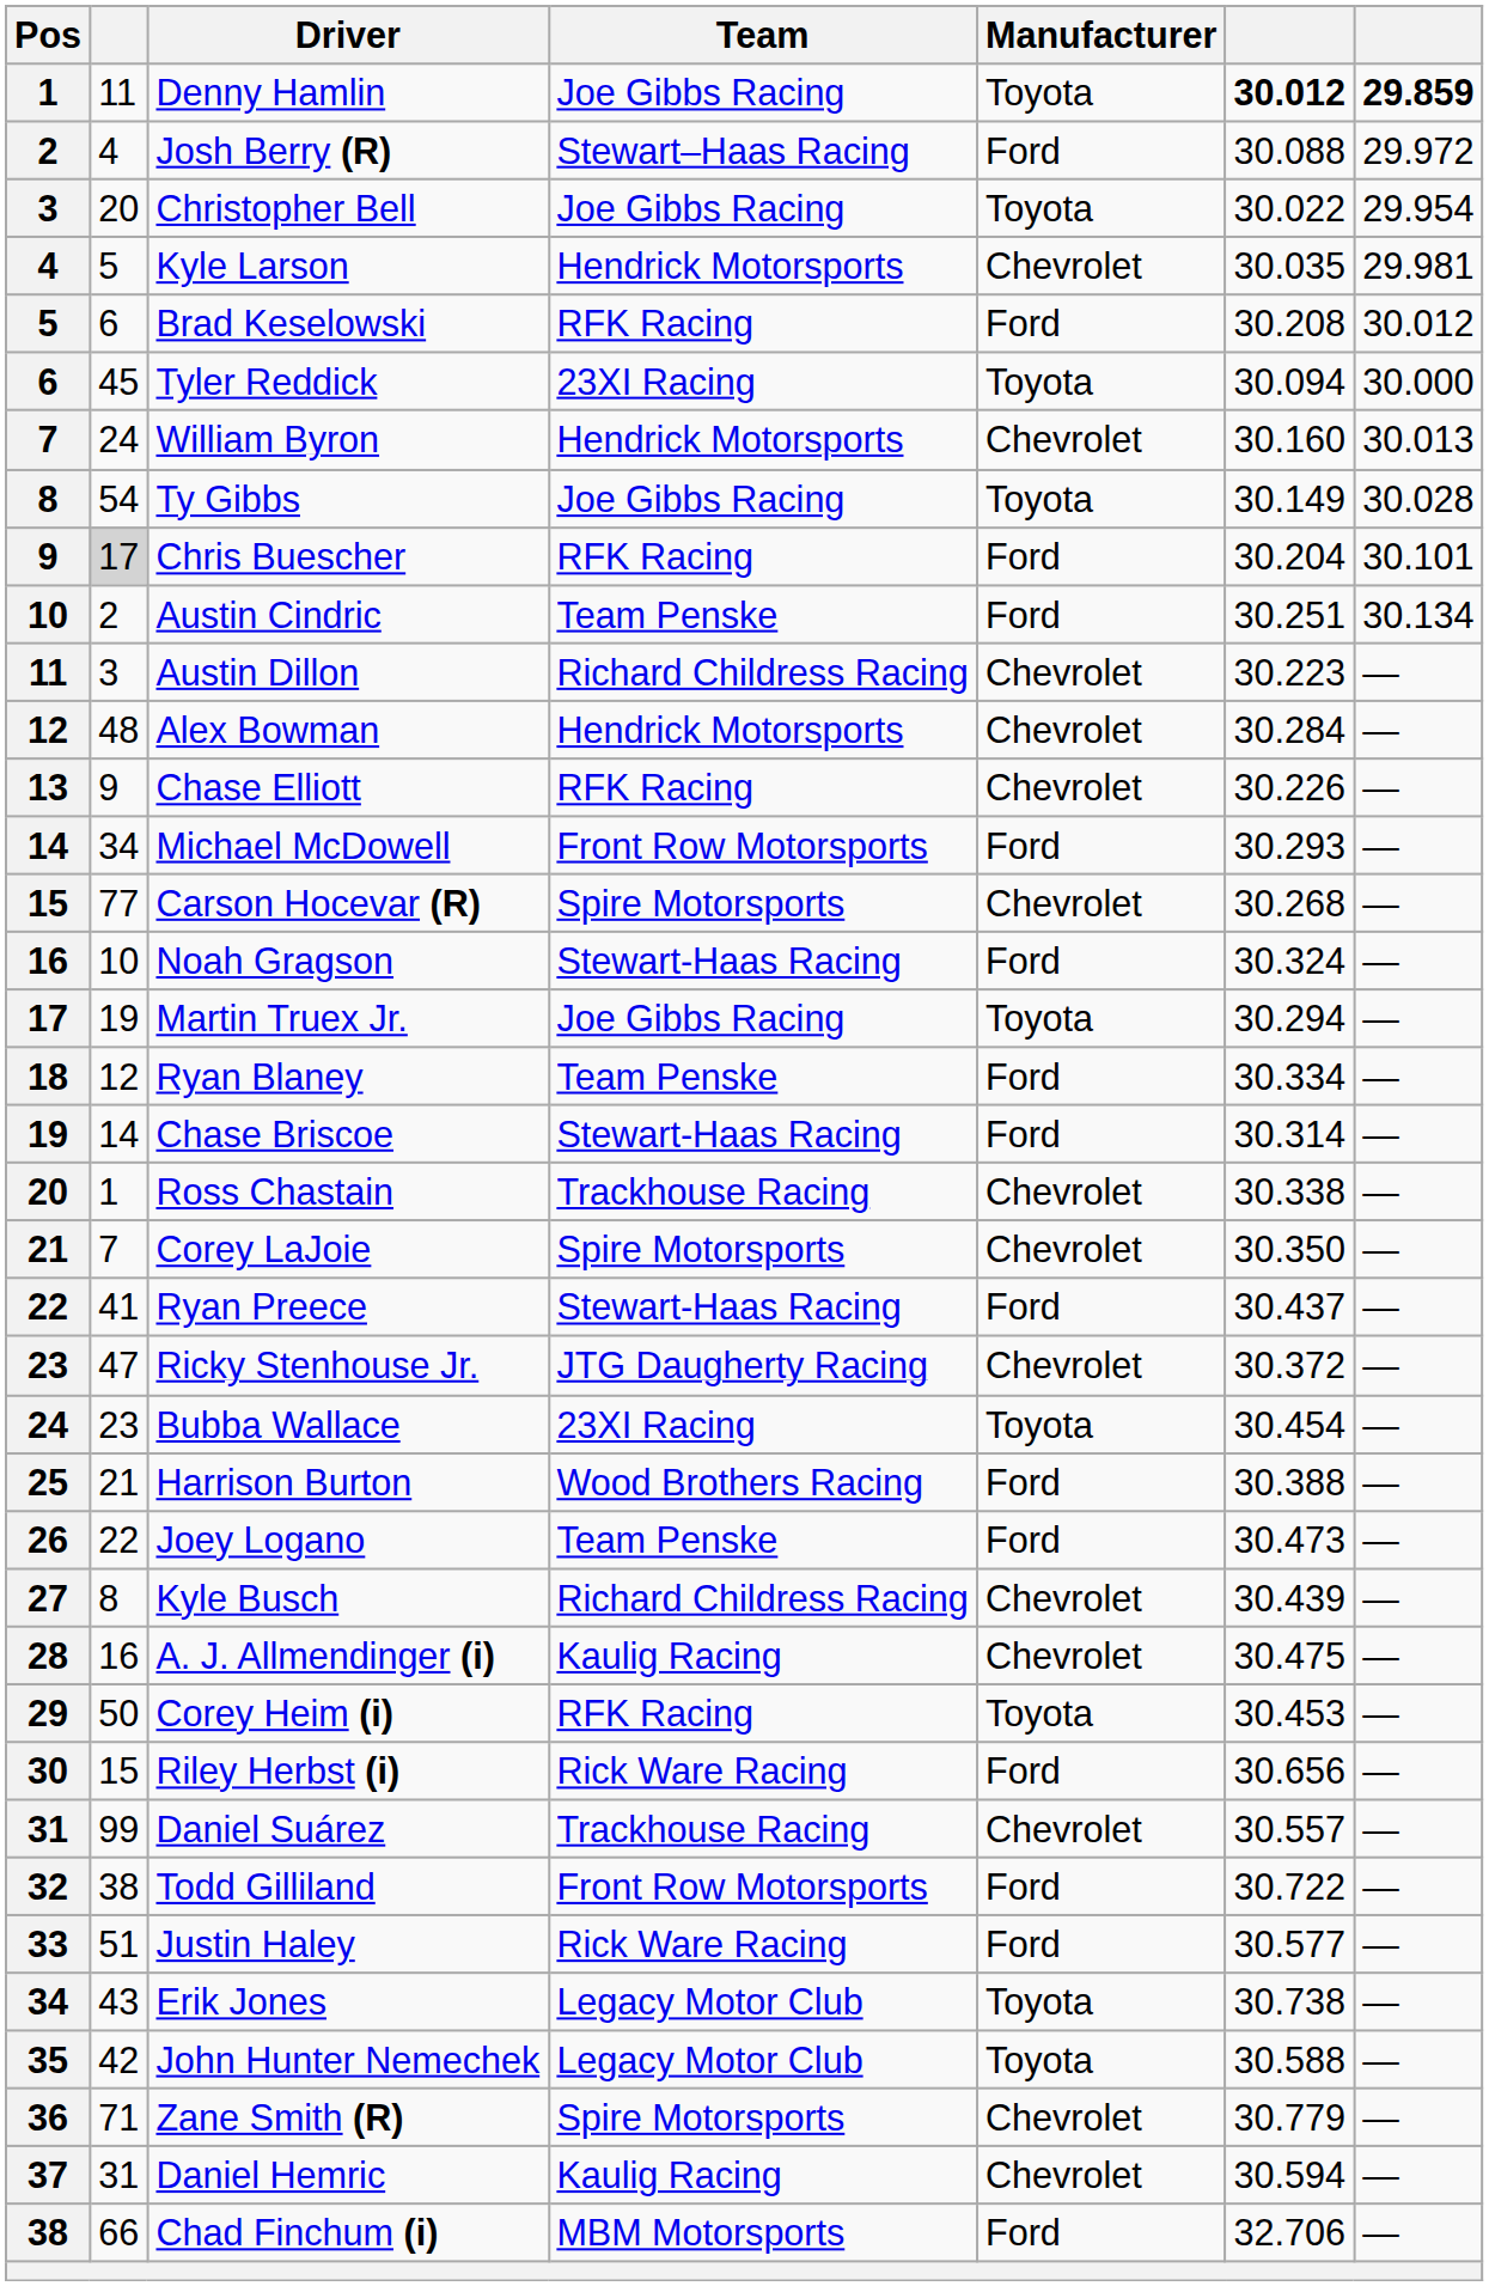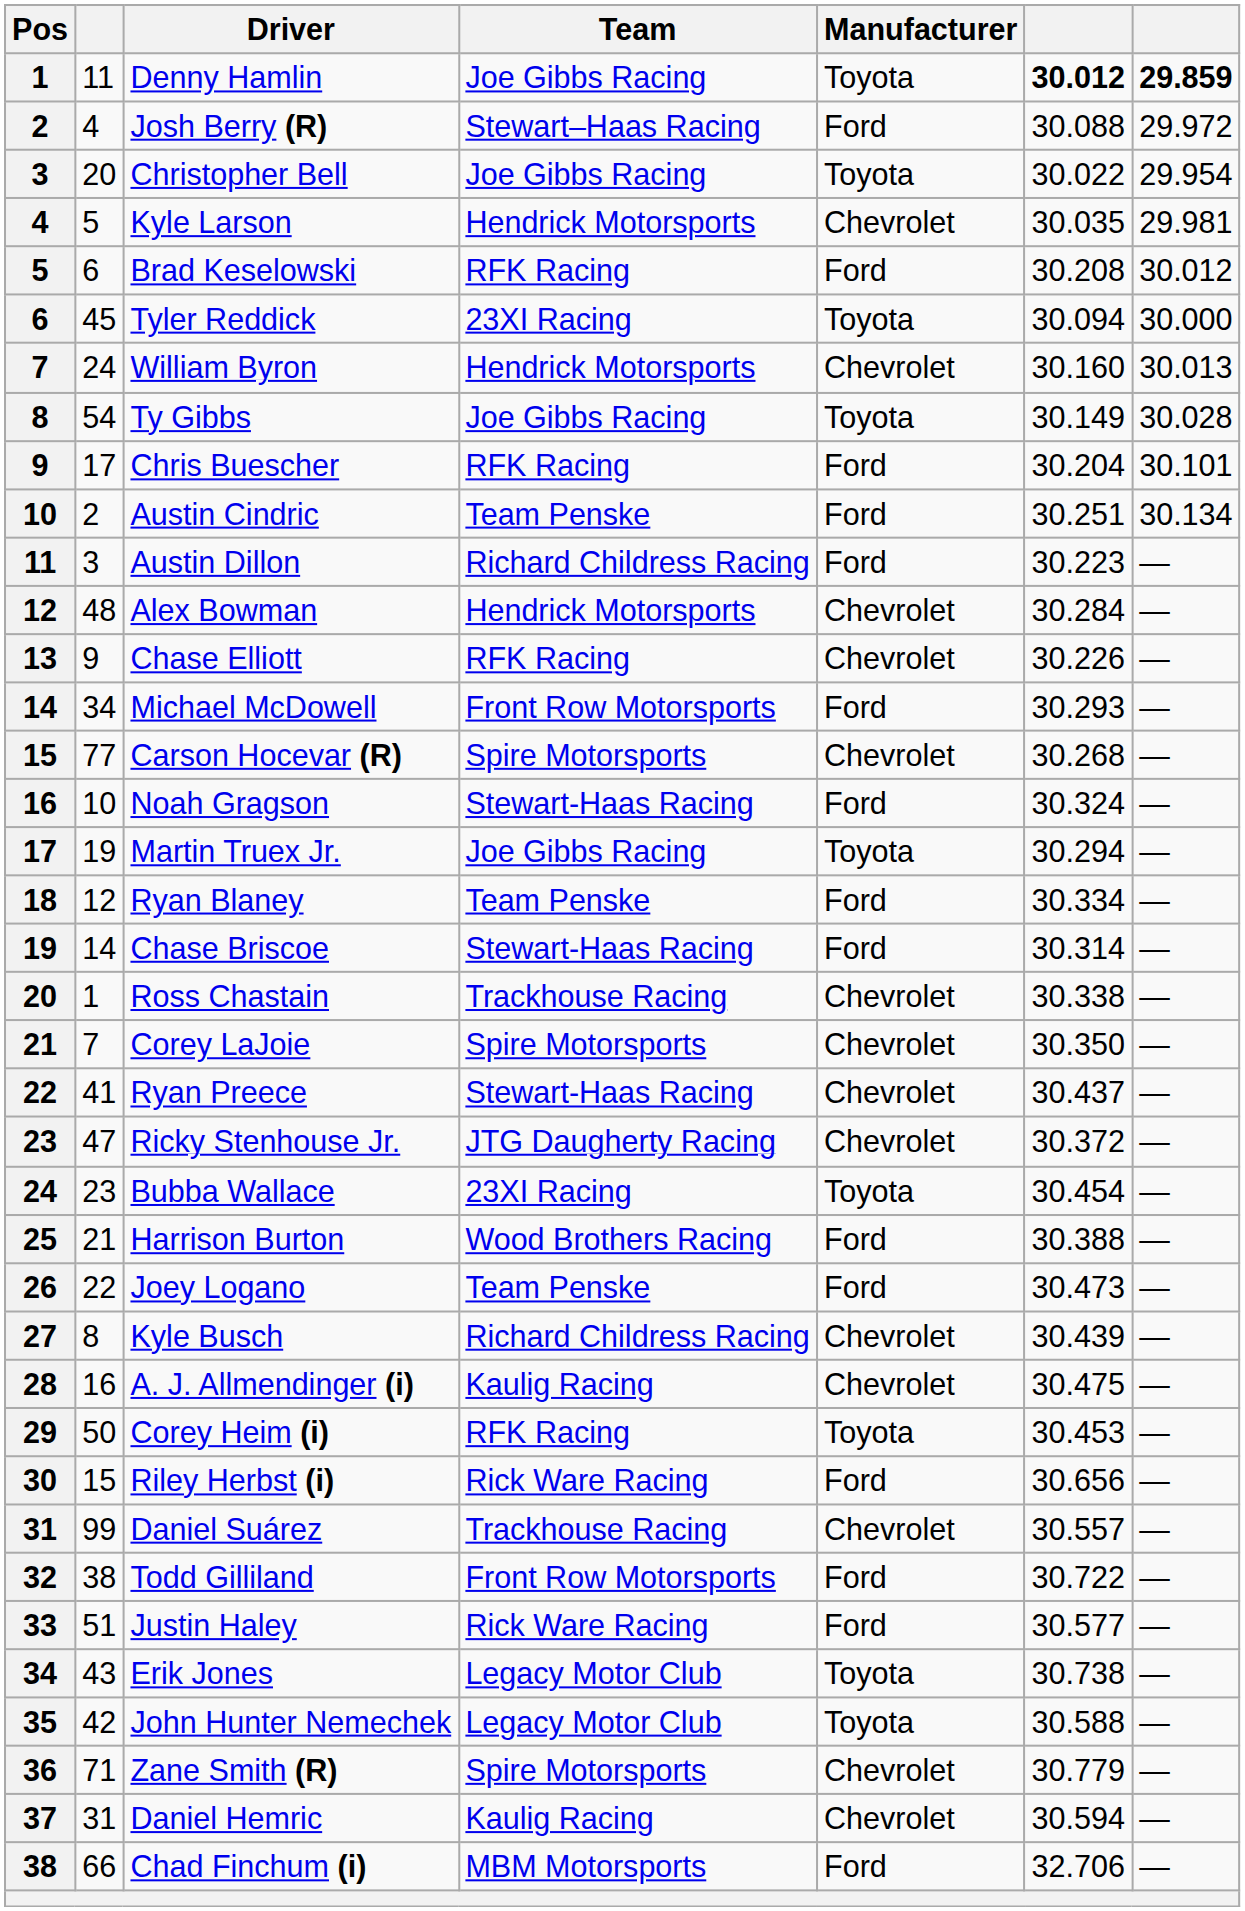 <table class="wikitable" style="font-size:95%">
 <tr>
 <th>Pos</th>
 <th></th>
 <th>Driver</th>
 <th>Team</th>
 <th>Manufacturer</th>
 <th></th>
 <th></th>
 </tr>
 <tr>
 <th>1</th>
 <td>11</td>
 <td><a href='#'>Denny Hamlin</a></td>
 <td><a href='#'>Joe Gibbs Racing</a></td>
 <td>Toyota</td>
 <td><strong>30.012</strong></td>
 <td><strong>29.859</strong></td>
 </tr>
 <tr>
 <th>2</th>
 <td>4</td>
 <td><a href='#'>Josh Berry</a> <strong>(R)</strong></td>
 <td><a href='#'>Stewart–Haas Racing</a></td>
 <td>Ford</td>
 <td>30.088</td>
 <td>29.972</td>
 </tr>
 <tr>
 <th>3</th>
 <td>20</td>
 <td><a href='#'>Christopher Bell</a></td>
 <td><a href='#'>Joe Gibbs Racing</a></td>
 <td>Toyota</td>
 <td>30.022</td>
 <td>29.954</td>
 </tr>
 <tr>
 <th>4</th>
 <td>5</td>
 <td><a href='#'>Kyle Larson</a></td>
 <td><a href='#'>Hendrick Motorsports</a></td>
 <td>Chevrolet</td>
 <td>30.035</td>
 <td>29.981</td>
 </tr>
 <tr>
 <th>5</th>
 <td>6</td>
 <td><a href='#'>Brad Keselowski</a></td>
 <td><a href='#'>RFK Racing</a></td>
 <td>Ford</td>
 <td>30.208</td>
 <td>30.012</td>
 </tr>
 <tr>
 <th>6</th>
 <td>45</td>
 <td><a href='#'>Tyler Reddick</a></td>
 <td><a href='#'>23XI Racing</a></td>
 <td>Toyota</td>
 <td>30.094</td>
 <td>30.000</td>
 </tr>
 <tr>
 <th>7</th>
 <td>24</td>
 <td><a href='#'>William Byron</a></td>
 <td><a href='#'>Hendrick Motorsports</a></td>
 <td>Chevrolet</td>
 <td>30.160</td>
 <td>30.013</td>
 </tr>
 <tr>
 <th>8</th>
 <td>54</td>
 <td><a href='#'>Ty Gibbs</a></td>
 <td><a href='#'>Joe Gibbs Racing</a></td>
 <td>Toyota</td>
 <td>30.149</td>
 <td>30.028</td>
 </tr>
 <tr>
 <th>9</th>
-<td style="background: lightgrey;">17</td>
+<td>17</td>
 <td><a href='#'>Chris Buescher</a></td>
 <td><a href='#'>RFK Racing</a></td>
 <td>Ford</td>
 <td>30.204</td>
 <td>30.101</td>
 </tr>
 <tr>
 <th>10</th>
 <td>2</td>
 <td><a href='#'>Austin Cindric</a></td>
 <td><a href='#'>Team Penske</a></td>
 <td>Ford</td>
 <td>30.251</td>
 <td>30.134</td>
 </tr>
 <tr>
 <th>11</th>
 <td>3</td>
 <td><a href='#'>Austin Dillon</a></td>
 <td><a href='#'>Richard Childress Racing</a></td>
-<td>Chevrolet</td>
+<td>Ford</td>
 <td>30.223</td>
 <td>—</td>
 </tr>
 <tr>
 <th>12</th>
 <td>48</td>
 <td><a href='#'>Alex Bowman</a></td>
 <td><a href='#'>Hendrick Motorsports</a></td>
 <td>Chevrolet</td>
 <td>30.284</td>
 <td>—</td>
 </tr>
 <tr>
 <th>13</th>
 <td>9</td>
 <td><a href='#'>Chase Elliott</a></td>
 <td><a href='#'>RFK Racing</a></td>
 <td>Chevrolet</td>
 <td>30.226</td>
 <td>—</td>
 </tr>
 <tr>
 <th>14</th>
 <td>34</td>
 <td><a href='#'>Michael McDowell</a></td>
 <td><a href='#'>Front Row Motorsports</a></td>
 <td>Ford</td>
 <td>30.293</td>
 <td>—</td>
 </tr>
 <tr>
 <th>15</th>
 <td>77</td>
 <td><a href='#'>Carson Hocevar</a> <strong>(R)</strong></td>
 <td><a href='#'>Spire Motorsports</a></td>
 <td>Chevrolet</td>
 <td>30.268</td>
 <td>—</td>
 </tr>
 <tr>
 <th>16</th>
 <td>10</td>
 <td><a href='#'>Noah Gragson</a></td>
 <td><a href='#'>Stewart-Haas Racing</a></td>
 <td>Ford</td>
 <td>30.324</td>
 <td>—</td>
 </tr>
 <tr>
 <th>17</th>
 <td>19</td>
 <td><a href='#'>Martin Truex Jr.</a></td>
 <td><a href='#'>Joe Gibbs Racing</a></td>
 <td>Toyota</td>
 <td>30.294</td>
 <td>—</td>
 </tr>
 <tr>
 <th>18</th>
 <td>12</td>
 <td><a href='#'>Ryan Blaney</a></td>
 <td><a href='#'>Team Penske</a></td>
 <td>Ford</td>
 <td>30.334</td>
 <td>—</td>
 </tr>
 <tr>
 <th>19</th>
 <td>14</td>
 <td><a href='#'>Chase Briscoe</a></td>
 <td><a href='#'>Stewart-Haas Racing</a></td>
 <td>Ford</td>
 <td>30.314</td>
 <td>—</td>
 </tr>
 <tr>
 <th>20</th>
 <td>1</td>
 <td><a href='#'>Ross Chastain</a></td>
 <td><a href='#'>Trackhouse Racing</a></td>
 <td>Chevrolet</td>
 <td>30.338</td>
 <td>—</td>
 </tr>
 <tr>
 <th>21</th>
 <td>7</td>
 <td><a href='#'>Corey LaJoie</a></td>
 <td><a href='#'>Spire Motorsports</a></td>
 <td>Chevrolet</td>
 <td>30.350</td>
 <td>—</td>
 </tr>
 <tr>
 <th>22</th>
 <td>41</td>
 <td><a href='#'>Ryan Preece</a></td>
 <td><a href='#'>Stewart-Haas Racing</a></td>
-<td>Ford</td>
+<td>Chevrolet</td>
 <td>30.437</td>
 <td>—</td>
 </tr>
 <tr>
 <th>23</th>
 <td>47</td>
 <td><a href='#'>Ricky Stenhouse Jr.</a></td>
 <td><a href='#'>JTG Daugherty Racing</a></td>
 <td>Chevrolet</td>
 <td>30.372</td>
 <td>—</td>
 </tr>
 <tr>
 <th>24</th>
 <td>23</td>
 <td><a href='#'>Bubba Wallace</a></td>
 <td><a href='#'>23XI Racing</a></td>
 <td>Toyota</td>
 <td>30.454</td>
 <td>—</td>
 </tr>
 <tr>
 <th>25</th>
 <td>21</td>
 <td><a href='#'>Harrison Burton</a></td>
 <td><a href='#'>Wood Brothers Racing</a></td>
 <td>Ford</td>
 <td>30.388</td>
 <td>—</td>
 </tr>
 <tr>
 <th>26</th>
 <td>22</td>
 <td><a href='#'>Joey Logano</a></td>
 <td><a href='#'>Team Penske</a></td>
 <td>Ford</td>
 <td>30.473</td>
 <td>—</td>
 </tr>
 <tr>
 <th>27</th>
 <td>8</td>
 <td><a href='#'>Kyle Busch</a></td>
 <td><a href='#'>Richard Childress Racing</a></td>
 <td>Chevrolet</td>
 <td>30.439</td>
 <td>—</td>
 </tr>
 <tr>
 <th>28</th>
 <td>16</td>
 <td><a href='#'>A. J. Allmendinger</a> <strong>(i)</strong></td>
 <td><a href='#'>Kaulig Racing</a></td>
 <td>Chevrolet</td>
 <td>30.475</td>
 <td>—</td>
 </tr>
 <tr>
 <th>29</th>
 <td>50</td>
 <td><a href='#'>Corey Heim</a> <strong>(i)</strong></td>
 <td><a href='#'>RFK Racing</a></td>
 <td>Toyota</td>
 <td>30.453</td>
 <td>—</td>
 </tr>
 <tr>
 <th>30</th>
 <td>15</td>
 <td><a href='#'>Riley Herbst</a> <strong>(i)</strong></td>
 <td><a href='#'>Rick Ware Racing</a></td>
 <td>Ford</td>
 <td>30.656</td>
 <td>—</td>
 </tr>
 <tr>
 <th>31</th>
 <td>99</td>
 <td><a href='#'>Daniel Suárez</a></td>
 <td><a href='#'>Trackhouse Racing</a></td>
 <td>Chevrolet</td>
 <td>30.557</td>
 <td>—</td>
 </tr>
 <tr>
 <th>32</th>
 <td>38</td>
 <td><a href='#'>Todd Gilliland</a></td>
 <td><a href='#'>Front Row Motorsports</a></td>
 <td>Ford</td>
 <td>30.722</td>
 <td>—</td>
 </tr>
 <tr>
 <th>33</th>
 <td>51</td>
 <td><a href='#'>Justin Haley</a></td>
 <td><a href='#'>Rick Ware Racing</a></td>
 <td>Ford</td>
 <td>30.577</td>
 <td>—</td>
 </tr>
 <tr>
 <th>34</th>
 <td>43</td>
 <td><a href='#'>Erik Jones</a></td>
 <td><a href='#'>Legacy Motor Club</a></td>
 <td>Toyota</td>
 <td>30.738</td>
 <td>—</td>
 </tr>
 <tr>
 <th>35</th>
 <td>42</td>
 <td><a href='#'>John Hunter Nemechek</a></td>
 <td><a href='#'>Legacy Motor Club</a></td>
 <td>Toyota</td>
 <td>30.588</td>
 <td>—</td>
 </tr>
 <tr>
 <th>36</th>
 <td>71</td>
 <td><a href='#'>Zane Smith</a> <strong>(R)</strong></td>
 <td><a href='#'>Spire Motorsports</a></td>
 <td>Chevrolet</td>
 <td>30.779</td>
 <td>—</td>
 </tr>
 <tr>
 <th>37</th>
 <td>31</td>
 <td><a href='#'>Daniel Hemric</a></td>
 <td><a href='#'>Kaulig Racing</a></td>
 <td>Chevrolet</td>
 <td>30.594</td>
 <td>—</td>
 </tr>
 <tr>
 <th>38</th>
 <td>66</td>
 <td><a href='#'>Chad Finchum</a> <strong>(i)</strong></td>
 <td><a href='#'>MBM Motorsports</a></td>
 <td>Ford</td>
 <td>32.706</td>
 <td>—</td>
 </tr>
 <tr>
 <th colspan="7"></th>
 </tr>
 </table>
